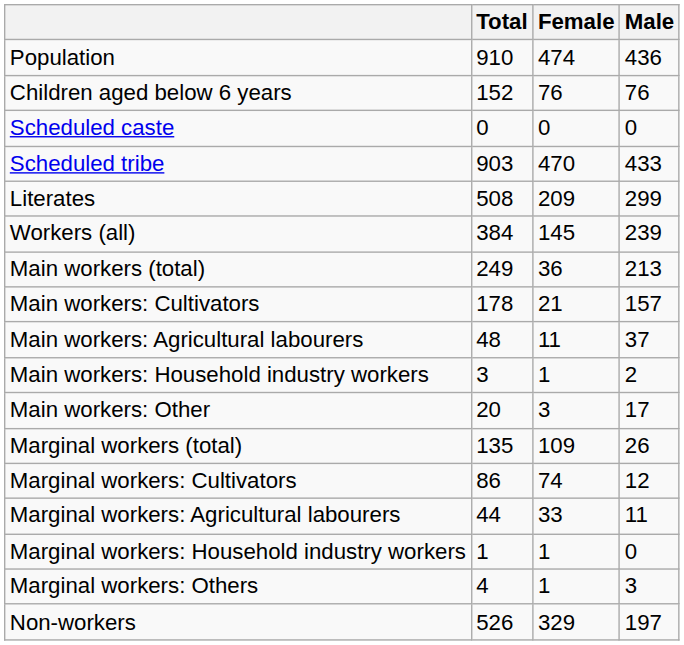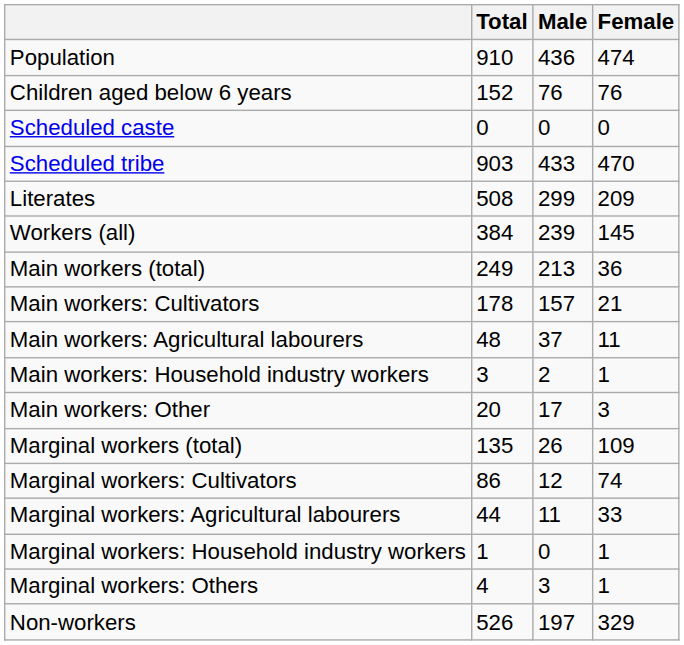 <table class="wikitable sortable">
 <tr>
 <th></th>
 <th>Total</th>
+<th>Male</th>
 <th>Female</th>
-<th>Male</th>
 </tr>
 <tr>
 <td>Population</td>
 <td>910</td>
+<td>436</td>
 <td>474</td>
-<td>436</td>
 </tr>
 <tr>
 <td>Children aged below 6 years</td>
 <td>152</td>
 <td>76</td>
 <td>76</td>
 </tr>
 <tr>
 <td><a href='#'>Scheduled caste</a></td>
 <td>0</td>
 <td>0</td>
 <td>0</td>
 </tr>
 <tr>
 <td><a href='#'>Scheduled tribe</a></td>
 <td>903</td>
+<td>433</td>
 <td>470</td>
-<td>433</td>
 </tr>
 <tr>
 <td>Literates</td>
 <td>508</td>
+<td>299</td>
 <td>209</td>
-<td>299</td>
 </tr>
 <tr>
 <td>Workers (all)</td>
 <td>384</td>
+<td>239</td>
 <td>145</td>
-<td>239</td>
 </tr>
 <tr>
 <td>Main workers (total)</td>
 <td>249</td>
+<td>213</td>
 <td>36</td>
-<td>213</td>
 </tr>
 <tr>
 <td>Main workers: Cultivators</td>
 <td>178</td>
+<td>157</td>
 <td>21</td>
-<td>157</td>
 </tr>
 <tr>
 <td>Main workers: Agricultural labourers</td>
 <td>48</td>
+<td>37</td>
 <td>11</td>
-<td>37</td>
 </tr>
 <tr>
 <td>Main workers: Household industry workers</td>
 <td>3</td>
+<td>2</td>
 <td>1</td>
-<td>2</td>
 </tr>
 <tr>
 <td>Main workers: Other</td>
 <td>20</td>
+<td>17</td>
 <td>3</td>
-<td>17</td>
 </tr>
 <tr>
 <td>Marginal workers (total)</td>
 <td>135</td>
+<td>26</td>
 <td>109</td>
-<td>26</td>
 </tr>
 <tr>
 <td>Marginal workers: Cultivators</td>
 <td>86</td>
+<td>12</td>
 <td>74</td>
-<td>12</td>
 </tr>
 <tr>
 <td>Marginal workers: Agricultural labourers</td>
 <td>44</td>
+<td>11</td>
 <td>33</td>
-<td>11</td>
 </tr>
 <tr>
 <td>Marginal workers: Household industry workers</td>
 <td>1</td>
+<td>0</td>
 <td>1</td>
-<td>0</td>
 </tr>
 <tr>
 <td>Marginal workers: Others</td>
 <td>4</td>
+<td>3</td>
 <td>1</td>
-<td>3</td>
 </tr>
 <tr>
 <td>Non-workers</td>
 <td>526</td>
+<td>197</td>
 <td>329</td>
-<td>197</td>
 </tr>
 </table>
